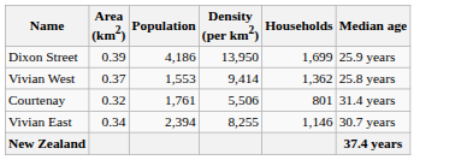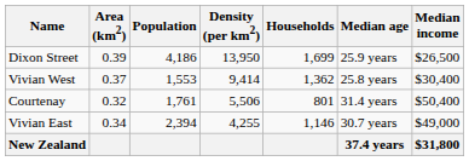 <table class="wikitable">
 <tr>
 <th>Name</th>
 <th>Area<br>(km<sup>2</sup>)</th>
 <th>Population</th>
 <th>Density<br>(per km<sup>2</sup>)</th>
 <th>Households</th>
 <th>Median age</th>
+<th>Median<br>income</th>
 </tr>
 <tr>
 <td>Dixon Street</td>
 <td style="text-align:right;">0.39</td>
 <td style="text-align:right;">4,186</td>
 <td style="text-align:right;">13,950</td>
 <td style="text-align:right;">1,699</td>
 <td>25.9 years</td>
+<td>$26,500</td>
 </tr>
 <tr>
 <td>Vivian West</td>
 <td style="text-align:right;">0.37</td>
 <td style="text-align:right;">1,553</td>
 <td style="text-align:right;">9,414</td>
 <td style="text-align:right;">1,362</td>
 <td>25.8 years</td>
+<td>$30,400</td>
 </tr>
 <tr>
 <td>Courtenay</td>
 <td style="text-align:right;">0.32</td>
 <td style="text-align:right;">1,761</td>
 <td style="text-align:right;">5,506</td>
 <td style="text-align:right;">801</td>
 <td>31.4 years</td>
+<td>$50,400</td>
 </tr>
 <tr>
 <td>Vivian East</td>
 <td style="text-align:right;">0.34</td>
 <td style="text-align:right;">2,394</td>
-<td style="text-align:right;">8,255</td>
+<td style="text-align:right;">4,255</td>
 <td style="text-align:right;">1,146</td>
 <td>30.7 years</td>
+<td>$49,000</td>
 </tr>
 <tr>
 <th>New Zealand</th>
 <th></th>
 <th></th>
 <th></th>
 <th></th>
 <th>37.4 years</th>
+<th style="text-align:left;">$31,800</th>
 </tr>
 </table>
